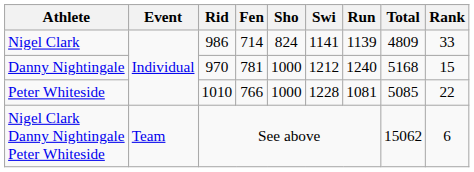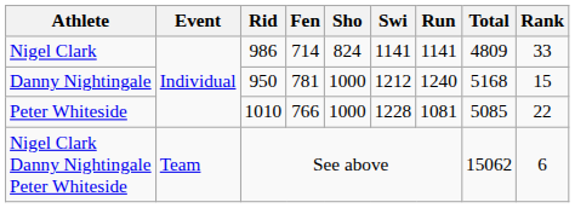 <table class="wikitable" style="font-size:90%;">
 <tr>
 <th>Athlete</th>
 <th>Event</th>
 <th>Rid</th>
 <th>Fen</th>
 <th>Sho</th>
 <th>Swi</th>
 <th>Run</th>
 <th>Total</th>
 <th>Rank</th>
 </tr>
 <tr align=center>
 <td align=left><a href='#'>Nigel Clark</a></td>
 <td rowspan=3 align=left><a href='#'>Individual</a></td>
 <td>986</td>
 <td>714</td>
 <td>824</td>
 <td>1141</td>
-<td>1139</td>
+<td>1141</td>
 <td>4809</td>
 <td>33</td>
 </tr>
 <tr align=center>
 <td align=left><a href='#'>Danny Nightingale</a></td>
-<td>970</td>
+<td>950</td>
 <td>781</td>
 <td>1000</td>
 <td>1212</td>
 <td>1240</td>
 <td>5168</td>
 <td>15</td>
 </tr>
 <tr align=center>
 <td align=left><a href='#'>Peter Whiteside</a></td>
 <td>1010</td>
 <td>766</td>
 <td>1000</td>
 <td>1228</td>
 <td>1081</td>
 <td>5085</td>
 <td>22</td>
 </tr>
 <tr align=center>
 <td align=left><a href='#'>Nigel Clark</a><br><a href='#'>Danny Nightingale</a><br><a href='#'>Peter Whiteside</a></td>
 <td align=left><a href='#'>Team</a></td>
 <td colspan=5>See above</td>
 <td>15062</td>
 <td>6</td>
 </tr>
 </table>
